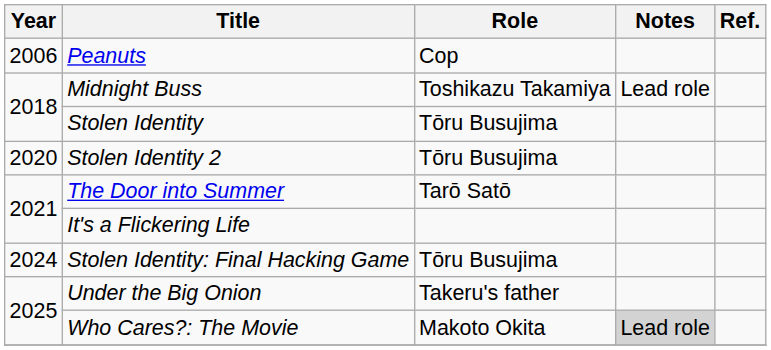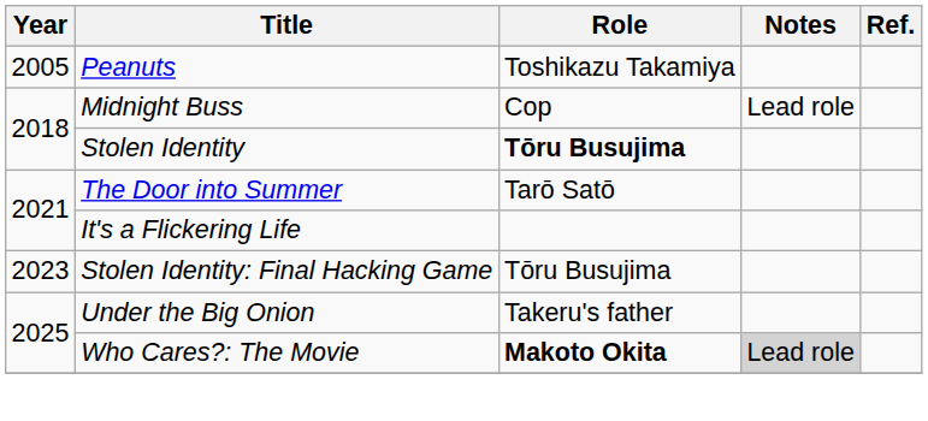 <table class="wikitable">
 <tr>
 <th>Year</th>
 <th>Title</th>
 <th>Role</th>
 <th>Notes</th>
 <th>Ref.</th>
 </tr>
 <tr>
-<td>2006</td>
+<td>2005</td>
 <td><em><a href='#'>Peanuts</a></em></td>
-<td>Cop</td>
+<td>Toshikazu Takamiya</td>
 <td></td>
 <td></td>
 </tr>
 <tr>
 <td rowspan="2">2018</td>
 <td><em>Midnight Buss</em></td>
-<td>Toshikazu Takamiya</td>
+<td>Cop</td>
 <td>Lead role</td>
 <td></td>
 </tr>
 <tr>
 <td><em>Stolen Identity</em></td>
-<td>Tōru Busujima</td>
-<td></td>
-<td></td>
-</tr>
-<tr>
-<td>2020</td>
-<td><em>Stolen Identity 2</em></td>
-<td>Tōru Busujima</td>
+<td><strong>Tōru Busujima</strong></td>
 <td></td>
 <td></td>
 </tr>
 <tr>
 <td rowspan="2">2021</td>
 <td><em><a href='#'>The Door into Summer</a></em></td>
 <td>Tarō Satō</td>
 <td></td>
 <td></td>
 </tr>
 <tr>
 <td><em>It's a Flickering Life</em></td>
 <td></td>
 <td></td>
 <td></td>
 </tr>
 <tr>
-<td>2024</td>
+<td>2023</td>
 <td><em>Stolen Identity: Final Hacking Game</em></td>
 <td>Tōru Busujima</td>
 <td></td>
 <td></td>
 </tr>
 <tr>
 <td rowspan="2">2025</td>
 <td><em>Under the Big Onion</em></td>
 <td>Takeru's father</td>
 <td></td>
 <td></td>
 </tr>
 <tr>
 <td><em>Who Cares?: The Movie</em></td>
-<td>Makoto Okita</td>
+<td><strong>Makoto Okita</strong></td>
 <td style="background: lightgrey;">Lead role</td>
 <td></td>
 </tr>
 <tr>
 </tr>
 </table>
